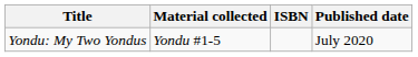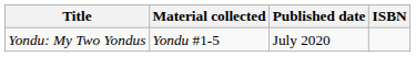 <table class="wikitable">
 <tr>
 <th>Title</th>
 <th>Material collected</th>
+<th>Published date</th>
 <th>ISBN</th>
-<th>Published date</th>
 </tr>
 <tr>
 <td><em>Yondu: My Two Yondus</em></td>
 <td><em>Yondu</em> #1-5</td>
+<td>July 2020</td>
 <td></td>
-<td>July 2020</td>
 </tr>
 </table>
